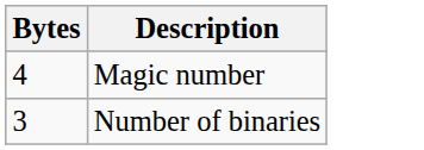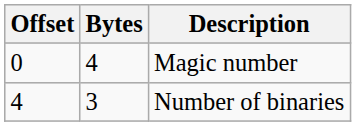 <table class="wikitable">
 <tr>
+<th>Offset</th>
 <th>Bytes</th>
 <th>Description</th>
 </tr>
 <tr>
+<td>0</td>
 <td>4</td>
 <td>Magic number</td>
 </tr>
 <tr>
+<td>4</td>
 <td>3</td>
 <td>Number of binaries</td>
 </tr>
 </table>
